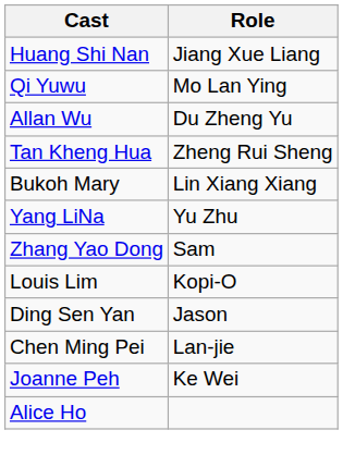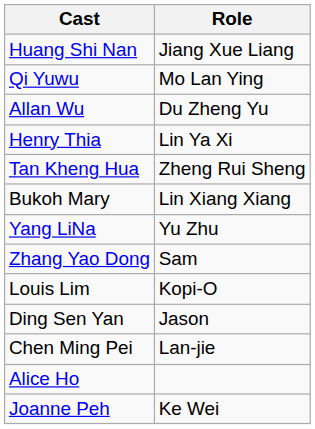 <table class="wikitable">
 <tr>
 <th>Cast</th>
 <th>Role</th>
 </tr>
 <tr>
 <td><a href='#'>Huang Shi Nan</a></td>
 <td>Jiang Xue Liang</td>
 </tr>
 <tr>
 <td><a href='#'>Qi Yuwu</a></td>
 <td>Mo Lan Ying</td>
 </tr>
 <tr>
 <td><a href='#'>Allan Wu</a></td>
 <td>Du Zheng Yu</td>
+</tr>
+<tr>
+<td><a href='#'>Henry Thia</a></td>
+<td>Lin Ya Xi</td>
 </tr>
 <tr>
 <td><a href='#'>Tan Kheng Hua</a></td>
 <td>Zheng Rui Sheng</td>
 </tr>
 <tr>
 <td>Bukoh Mary</td>
 <td>Lin Xiang Xiang</td>
 </tr>
 <tr>
 <td><a href='#'>Yang LiNa</a></td>
 <td>Yu Zhu</td>
 </tr>
 <tr>
 <td><a href='#'>Zhang Yao Dong</a></td>
 <td>Sam</td>
 </tr>
 <tr>
 <td>Louis Lim</td>
 <td>Kopi-O</td>
 </tr>
 <tr>
 <td>Ding Sen Yan</td>
 <td>Jason</td>
 </tr>
 <tr>
 <td>Chen Ming Pei</td>
 <td>Lan-jie</td>
 </tr>
 <tr>
+<td><a href='#'>Alice Ho</a></td>
+<td></td>
+</tr>
+<tr>
 <td><a href='#'>Joanne Peh</a></td>
 <td>Ke Wei</td>
 </tr>
-<tr>
-<td><a href='#'>Alice Ho</a></td>
-<td></td>
-</tr>
 </table>
